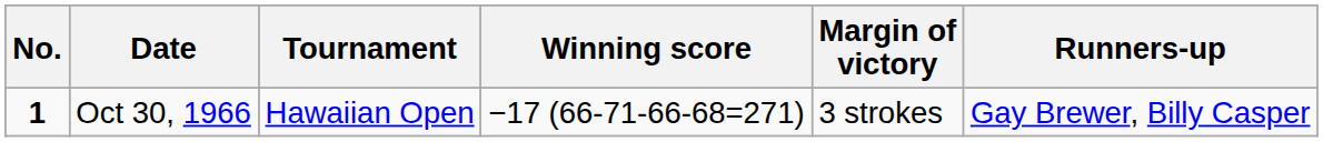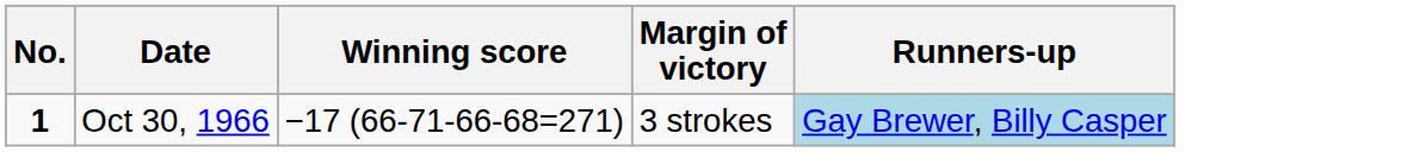 <table class="wikitable" style="font-size:95%;">
 <tr>
 <th>No.</th>
 <th>Date</th>
-<th>Tournament</th>
 <th>Winning score</th>
 <th>Margin of<br>victory</th>
 <th>Runners-up</th>
 </tr>
 <tr>
 <td align=center><strong>1</strong></td>
 <td align=right>Oct 30, <a href='#'>1966</a></td>
-<td><a href='#'>Hawaiian Open</a></td>
 <td>−17 (66-71-66-68=271)</td>
 <td>3 strokes</td>
-<td> <a href='#'>Gay Brewer</a>,  <a href='#'>Billy Casper</a></td>
+<td style="background: lightblue;"> <a href='#'>Gay Brewer</a>,  <a href='#'>Billy Casper</a></td>
 </tr>
 </table>
